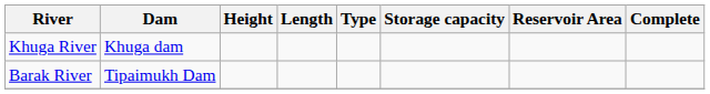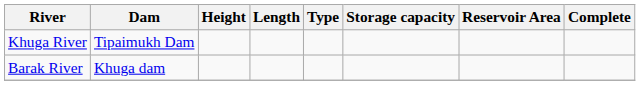 <table class="wikitable sortable" style="font-size: 95%;">
 <tr>
 <th>River</th>
 <th>Dam</th>
 <th>Height</th>
 <th>Length</th>
 <th>Type</th>
 <th>Storage capacity</th>
 <th>Reservoir Area</th>
 <th>Complete</th>
 </tr>
 <tr>
 <td><a href='#'>Khuga River</a></td>
-<td><a href='#'>Khuga dam</a></td>
+<td><a href='#'>Tipaimukh Dam</a></td>
 <td></td>
 <td></td>
 <td></td>
 <td></td>
 <td></td>
 <td></td>
 </tr>
 <tr>
 <td><a href='#'>Barak River</a></td>
-<td><a href='#'>Tipaimukh Dam</a></td>
+<td><a href='#'>Khuga dam</a></td>
 <td></td>
 <td></td>
 <td></td>
 <td></td>
 <td></td>
 <td></td>
 </tr>
 <tr>
 </tr>
 </table>
